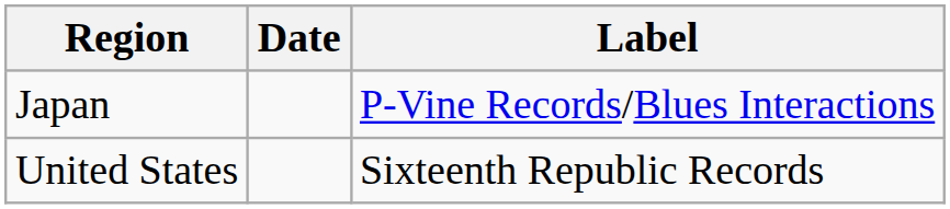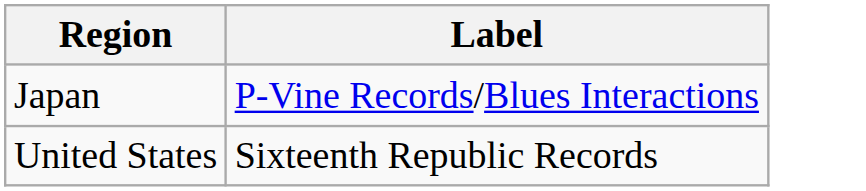 <table class="wikitable plainrowheaders">
 <tr>
 <th scope="col">Region</th>
-<th scope="col">Date</th>
 <th scope="col">Label</th>
 </tr>
 <tr>
 <td>Japan</td>
-<td></td>
 <td><a href='#'>P-Vine Records</a>/<a href='#'>Blues Interactions</a></td>
 </tr>
 <tr>
 <td>United States</td>
-<td></td>
 <td>Sixteenth Republic Records</td>
 </tr>
 </table>
